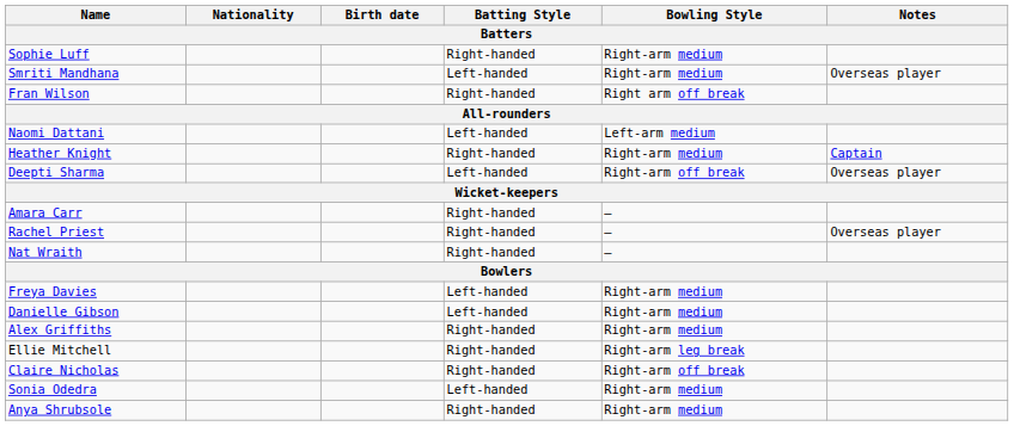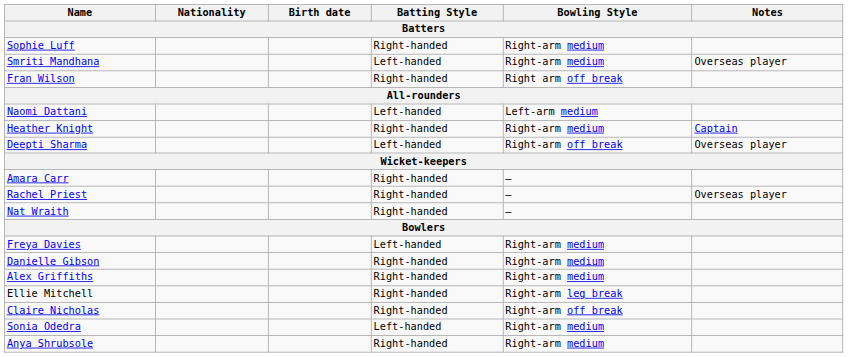 <table class="wikitable"  style="font-size:95%; width:80%;">
 <tr>
 <th>Name</th>
 <th>Nationality</th>
 <th>Birth date</th>
 <th>Batting Style</th>
 <th>Bowling Style</th>
 <th>Notes</th>
 </tr>
 <tr>
 <th colspan="7">Batters</th>
 </tr>
 <tr>
 <td><a href='#'>Sophie Luff</a></td>
 <td></td>
 <td></td>
 <td>Right-handed</td>
 <td>Right-arm <a href='#'>medium</a></td>
 <td></td>
 </tr>
 <tr>
 <td><a href='#'>Smriti Mandhana</a></td>
 <td></td>
 <td></td>
 <td>Left-handed</td>
 <td>Right-arm <a href='#'>medium</a></td>
 <td>Overseas player</td>
 </tr>
 <tr>
 <td><a href='#'>Fran Wilson</a></td>
 <td></td>
 <td></td>
 <td>Right-handed</td>
 <td>Right arm <a href='#'>off break</a></td>
 <td></td>
 </tr>
 <tr>
 <th colspan="7">All-rounders</th>
 </tr>
 <tr>
 <td><a href='#'>Naomi Dattani</a></td>
 <td></td>
 <td></td>
 <td>Left-handed</td>
 <td>Left-arm <a href='#'>medium</a></td>
 <td></td>
 </tr>
 <tr>
 <td><a href='#'>Heather Knight</a></td>
 <td></td>
 <td></td>
 <td>Right-handed</td>
 <td>Right-arm <a href='#'>medium</a></td>
 <td><a href='#'>Captain</a></td>
 </tr>
 <tr>
 <td><a href='#'>Deepti Sharma</a></td>
 <td></td>
 <td></td>
 <td>Left-handed</td>
 <td>Right-arm <a href='#'>off break</a></td>
 <td>Overseas player</td>
 </tr>
 <tr>
 <th colspan="7">Wicket-keepers</th>
 </tr>
 <tr>
 <td><a href='#'>Amara Carr</a></td>
 <td></td>
 <td></td>
 <td>Right-handed</td>
 <td>—</td>
 <td></td>
 </tr>
 <tr>
 <td><a href='#'>Rachel Priest</a></td>
 <td></td>
 <td></td>
 <td>Right-handed</td>
 <td>—</td>
 <td>Overseas player</td>
 </tr>
 <tr>
 <td><a href='#'>Nat Wraith</a></td>
 <td></td>
 <td></td>
 <td>Right-handed</td>
 <td>—</td>
 <td></td>
 </tr>
 <tr>
 <th colspan="7">Bowlers</th>
 </tr>
 <tr>
 <td><a href='#'>Freya Davies</a></td>
 <td></td>
 <td></td>
 <td>Left-handed</td>
 <td>Right-arm <a href='#'>medium</a></td>
 <td></td>
 </tr>
 <tr>
 <td><a href='#'>Danielle Gibson</a></td>
 <td></td>
 <td></td>
-<td>Left-handed</td>
+<td>Right-handed</td>
 <td>Right-arm <a href='#'>medium</a></td>
 <td></td>
 </tr>
 <tr>
 <td><a href='#'>Alex Griffiths</a></td>
 <td></td>
 <td></td>
 <td>Right-handed</td>
 <td>Right-arm <a href='#'>medium</a></td>
 <td></td>
 </tr>
 <tr>
 <td>Ellie Mitchell</td>
 <td></td>
 <td></td>
 <td>Right-handed</td>
 <td>Right-arm <a href='#'>leg break</a></td>
 <td></td>
 </tr>
 <tr>
 <td><a href='#'>Claire Nicholas</a></td>
 <td></td>
 <td></td>
 <td>Right-handed</td>
 <td>Right-arm <a href='#'>off break</a></td>
 <td></td>
 </tr>
 <tr>
 <td><a href='#'>Sonia Odedra</a></td>
 <td></td>
 <td></td>
 <td>Left-handed</td>
 <td>Right-arm <a href='#'>medium</a></td>
 <td></td>
 </tr>
 <tr>
 <td><a href='#'>Anya Shrubsole</a></td>
 <td></td>
 <td></td>
 <td>Right-handed</td>
 <td>Right-arm <a href='#'>medium</a></td>
 <td></td>
 </tr>
 </table>
